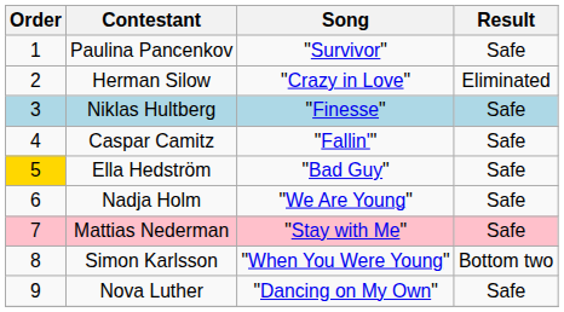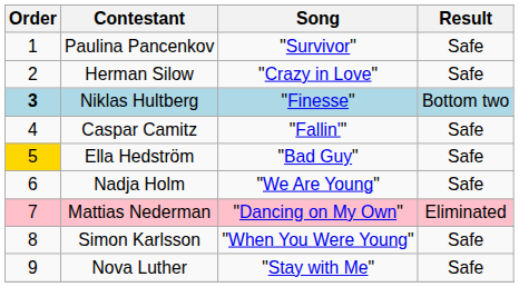 <table class="wikitable plainrowheaders" style="text-align:center;">
 <tr>
 <th scope="col">Order</th>
 <th scope="col">Contestant</th>
 <th scope="col">Song</th>
 <th scope="col">Result</th>
 </tr>
 <tr>
 <td>1</td>
 <td scope="row">Paulina Pancenkov</td>
 <td>"<a href='#'>Survivor</a>"</td>
 <td>Safe</td>
 </tr>
 <tr>
 <td>2</td>
 <td scope="row">Herman Silow</td>
 <td>"<a href='#'>Crazy in Love</a>"</td>
-<td>Eliminated</td>
+<td>Safe</td>
 </tr>
 <tr style="background:lightblue;">
-<td>3</td>
+<td><strong>3</strong></td>
 <td scope="row">Niklas Hultberg</td>
 <td>"<a href='#'>Finesse</a>"</td>
-<td>Safe</td>
+<td>Bottom two</td>
 </tr>
 <tr>
 <td>4</td>
 <td scope="row">Caspar Camitz</td>
 <td>"<a href='#'>Fallin'</a>"</td>
 <td>Safe</td>
 </tr>
 <tr>
 <td style="background: gold;">5</td>
 <td scope="row">Ella Hedström</td>
 <td>"<a href='#'>Bad Guy</a>"</td>
 <td>Safe</td>
 </tr>
 <tr>
 <td>6</td>
 <td scope="row">Nadja Holm</td>
 <td>"<a href='#'>We Are Young</a>"</td>
 <td>Safe</td>
 </tr>
 <tr style="background:pink;">
 <td>7</td>
 <td scope="row">Mattias Nederman</td>
-<td>"<a href='#'>Stay with Me</a>"</td>
-<td>Safe</td>
+<td>"<a href='#'>Dancing on My Own</a>"</td>
+<td>Eliminated</td>
 </tr>
 <tr>
 <td>8</td>
 <td scope="row">Simon Karlsson</td>
 <td>"<a href='#'>When You Were Young</a>"</td>
-<td>Bottom two</td>
+<td>Safe</td>
 </tr>
 <tr>
 <td>9</td>
 <td scope="row">Nova Luther</td>
-<td>"<a href='#'>Dancing on My Own</a>"</td>
+<td>"<a href='#'>Stay with Me</a>"</td>
 <td>Safe</td>
 </tr>
 <tr>
 </tr>
 </table>
